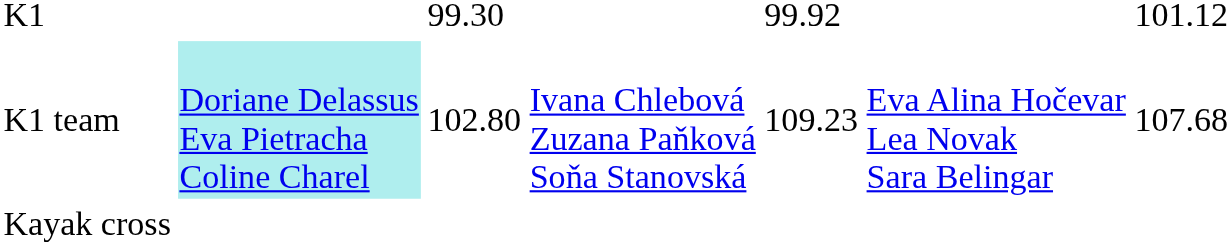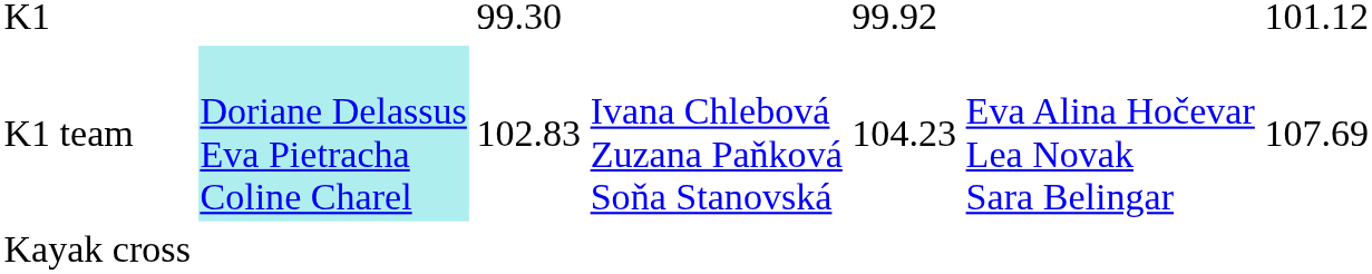 <table>
 <tr>
 <td>K1</td>
 <td></td>
 <td>99.30</td>
 <td></td>
 <td>99.92</td>
 <td></td>
 <td>101.12</td>
 </tr>
 <tr>
 <td>K1 team</td>
 <td style="background: paleturquoise;"><br><a href='#'>Doriane Delassus</a><br><a href='#'>Eva Pietracha</a><br><a href='#'>Coline Charel</a></td>
-<td>102.80</td>
+<td>102.83</td>
 <td><br><a href='#'>Ivana Chlebová</a><br><a href='#'>Zuzana Paňková</a><br><a href='#'>Soňa Stanovská</a></td>
-<td>109.23</td>
+<td>104.23</td>
 <td><br><a href='#'>Eva Alina Hočevar</a><br><a href='#'>Lea Novak</a><br><a href='#'>Sara Belingar</a></td>
-<td>107.68</td>
+<td>107.69</td>
 </tr>
 <tr>
 <td>Kayak cross</td>
 <td></td>
 <td></td>
 <td></td>
 <td></td>
 <td></td>
 <td></td>
 </tr>
 </table>
